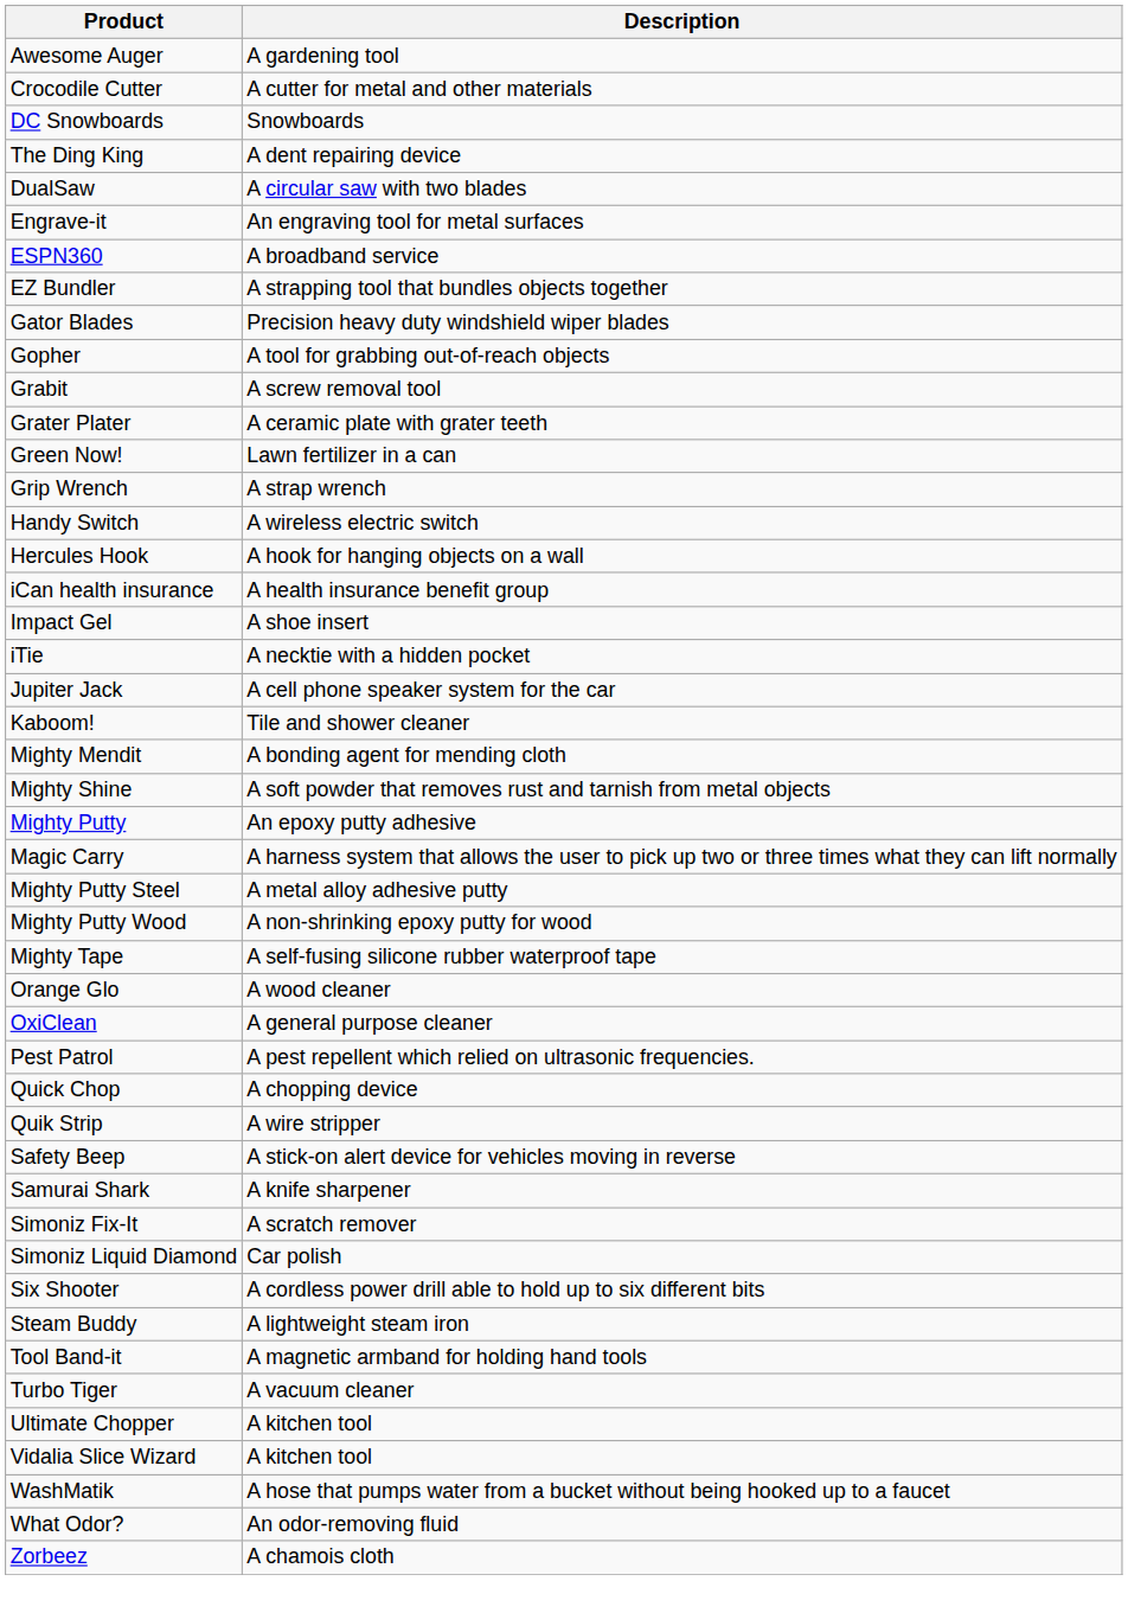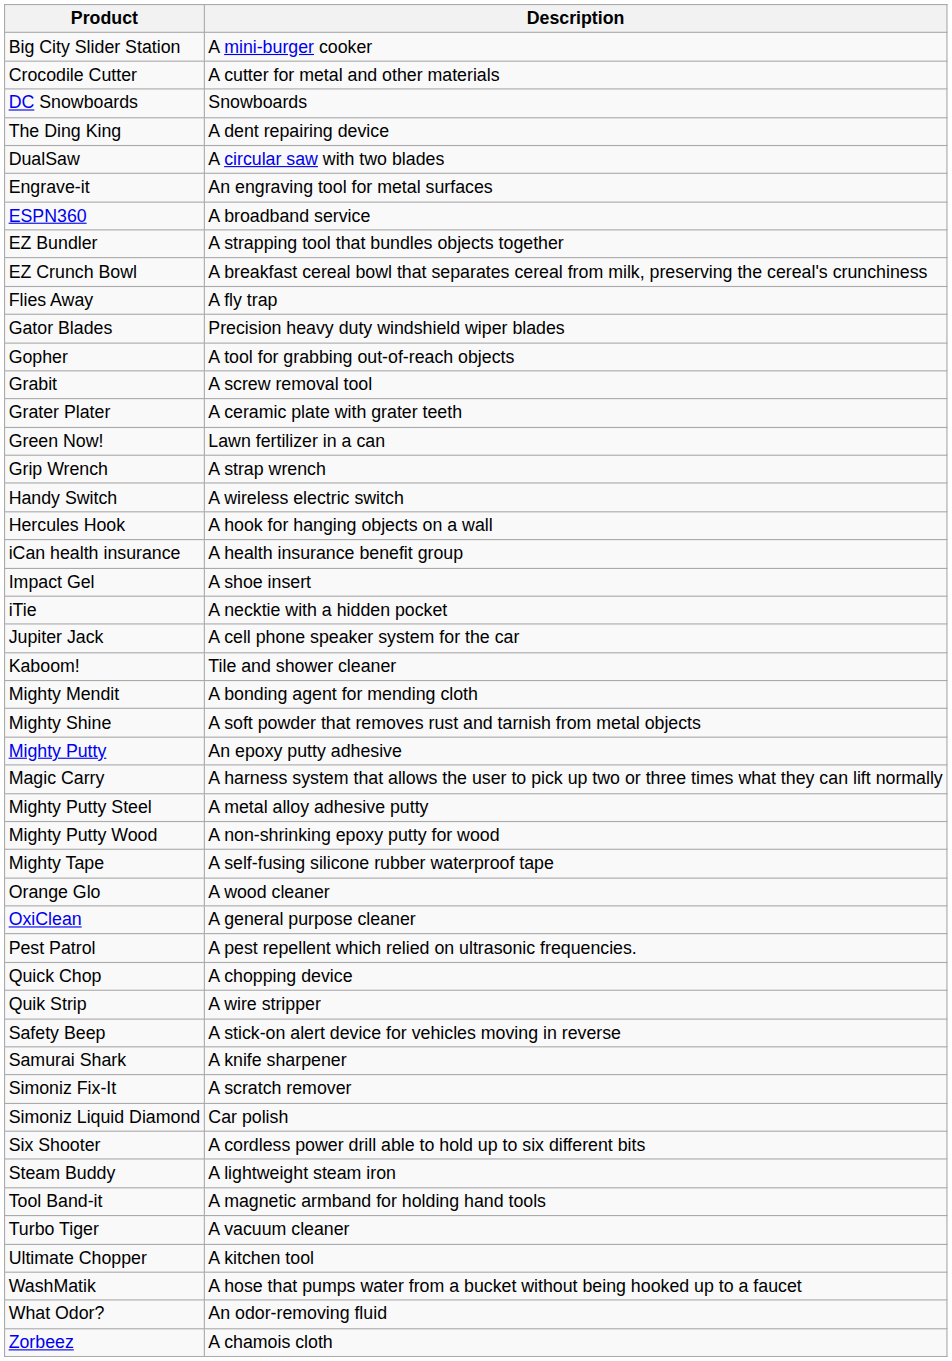 <table class="wikitable sticky-header">
 <tr>
 <th>Product</th>
 <th>Description</th>
 </tr>
 <tr>
-<td>Awesome Auger</td>
-<td>A gardening tool</td>
+<td>Big City Slider Station</td>
+<td>A <a href='#'>mini-burger</a> cooker</td>
 </tr>
 <tr>
 <td>Crocodile Cutter</td>
 <td>A cutter for metal and other materials</td>
 </tr>
 <tr>
 <td><a href='#'>DC</a> Snowboards</td>
 <td>Snowboards</td>
 </tr>
 <tr>
 <td>The Ding King</td>
 <td>A dent repairing device</td>
 </tr>
 <tr>
 <td>DualSaw</td>
 <td>A <a href='#'>circular saw</a> with two blades</td>
 </tr>
 <tr>
 <td>Engrave-it</td>
 <td>An engraving tool for metal surfaces</td>
 </tr>
 <tr>
 <td><a href='#'>ESPN360</a></td>
 <td>A broadband service</td>
 </tr>
 <tr>
 <td>EZ Bundler</td>
 <td>A strapping tool that bundles objects together</td>
+</tr>
+<tr>
+<td>EZ Crunch Bowl</td>
+<td>A breakfast cereal bowl that separates cereal from milk, preserving the cereal's crunchiness</td>
+</tr>
+<tr>
+<td>Flies Away</td>
+<td>A fly trap</td>
 </tr>
 <tr>
 <td>Gator Blades</td>
 <td>Precision heavy duty windshield wiper blades</td>
 </tr>
 <tr>
 <td>Gopher</td>
 <td>A tool for grabbing out-of-reach objects</td>
 </tr>
 <tr>
 <td>Grabit</td>
 <td>A screw removal tool</td>
 </tr>
 <tr>
 <td>Grater Plater</td>
 <td>A ceramic plate with grater teeth</td>
 </tr>
 <tr>
 <td>Green Now!</td>
 <td>Lawn fertilizer in a can</td>
 </tr>
 <tr>
 <td>Grip Wrench</td>
 <td>A strap wrench</td>
 </tr>
 <tr>
 <td>Handy Switch</td>
 <td>A wireless electric switch</td>
 </tr>
 <tr>
 <td>Hercules Hook</td>
 <td>A hook for hanging objects on a wall</td>
 </tr>
 <tr>
 <td>iCan health insurance</td>
 <td>A health insurance benefit group</td>
 </tr>
 <tr>
 <td>Impact Gel</td>
 <td>A shoe insert</td>
 </tr>
 <tr>
 <td>iTie</td>
 <td>A necktie with a hidden pocket</td>
 </tr>
 <tr>
 <td>Jupiter Jack</td>
 <td>A cell phone speaker system for the car</td>
 </tr>
 <tr>
 <td>Kaboom!</td>
 <td>Tile and shower cleaner</td>
 </tr>
 <tr>
 <td>Mighty Mendit</td>
 <td>A bonding agent for mending cloth</td>
 </tr>
 <tr>
 <td>Mighty Shine</td>
 <td>A soft powder that removes rust and tarnish from metal objects</td>
 </tr>
 <tr>
 <td><a href='#'>Mighty Putty</a></td>
 <td>An epoxy putty adhesive</td>
 </tr>
 <tr>
 <td>Magic Carry</td>
 <td>A harness system that allows the user to pick up two or three times what they can lift normally</td>
 </tr>
 <tr>
 <td>Mighty Putty Steel</td>
 <td>A metal alloy adhesive putty</td>
 </tr>
 <tr>
 <td>Mighty Putty Wood</td>
 <td>A non-shrinking epoxy putty for wood</td>
 </tr>
 <tr>
 <td>Mighty Tape</td>
 <td>A self-fusing silicone rubber waterproof tape</td>
 </tr>
 <tr>
 <td>Orange Glo</td>
 <td>A wood cleaner</td>
 </tr>
 <tr>
 <td><a href='#'>OxiClean</a></td>
 <td>A general purpose cleaner</td>
 </tr>
 <tr>
 <td>Pest Patrol </td>
 <td>A pest repellent which relied on ultrasonic frequencies.</td>
 </tr>
 <tr>
 <td>Quick Chop</td>
 <td>A chopping device</td>
 </tr>
 <tr>
 <td>Quik Strip</td>
 <td>A wire stripper</td>
 </tr>
 <tr>
 <td>Safety Beep</td>
 <td>A stick-on alert device for vehicles moving in reverse</td>
 </tr>
 <tr>
 <td>Samurai Shark</td>
 <td>A knife sharpener</td>
 </tr>
 <tr>
 <td>Simoniz Fix-It</td>
 <td>A scratch remover</td>
 </tr>
 <tr>
 <td>Simoniz Liquid Diamond</td>
 <td>Car polish</td>
 </tr>
 <tr>
 <td>Six Shooter</td>
 <td>A cordless power drill able to hold up to six different bits</td>
 </tr>
 <tr>
 <td>Steam Buddy</td>
 <td>A lightweight steam iron</td>
 </tr>
 <tr>
 <td>Tool Band-it </td>
 <td>A magnetic armband for holding hand tools</td>
 </tr>
 <tr>
 <td>Turbo Tiger</td>
 <td>A vacuum cleaner</td>
 </tr>
 <tr>
 <td>Ultimate Chopper</td>
 <td>A kitchen tool</td>
 </tr>
 <tr>
-<td>Vidalia Slice Wizard</td>
-<td>A kitchen tool</td>
-</tr>
-<tr>
 <td>WashMatik</td>
 <td>A hose that pumps water from a bucket without being hooked up to a faucet</td>
 </tr>
 <tr>
 <td>What Odor?</td>
 <td>An odor-removing fluid</td>
 </tr>
 <tr>
 <td><a href='#'>Zorbeez</a></td>
 <td>A chamois cloth</td>
 </tr>
 </table>
